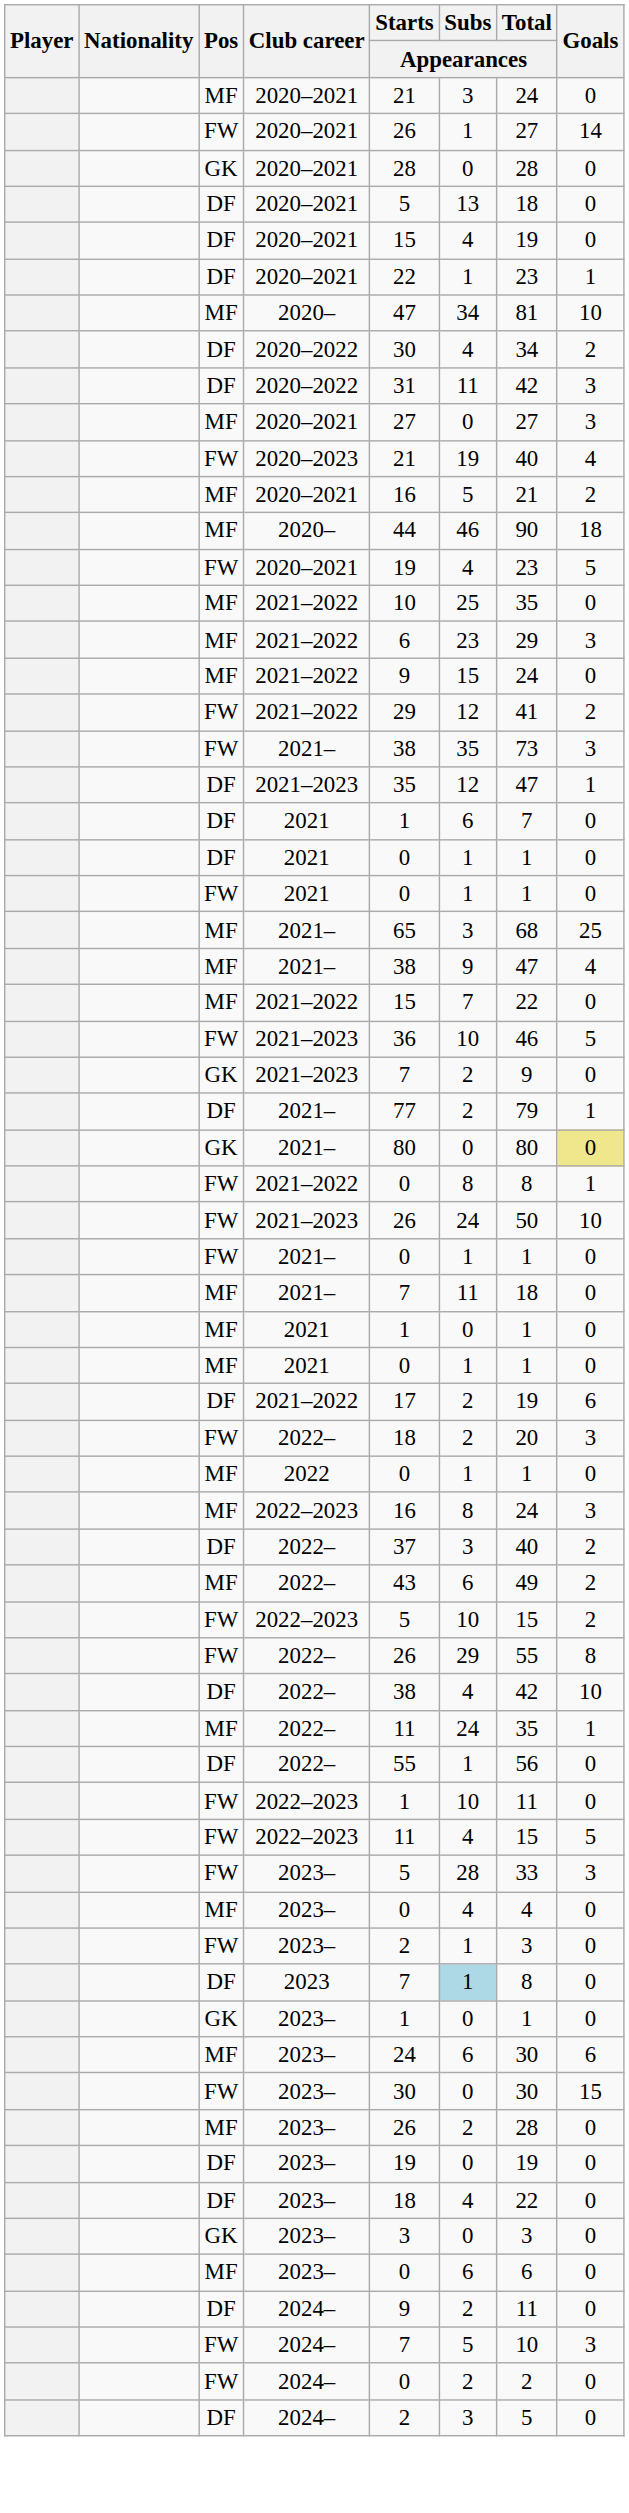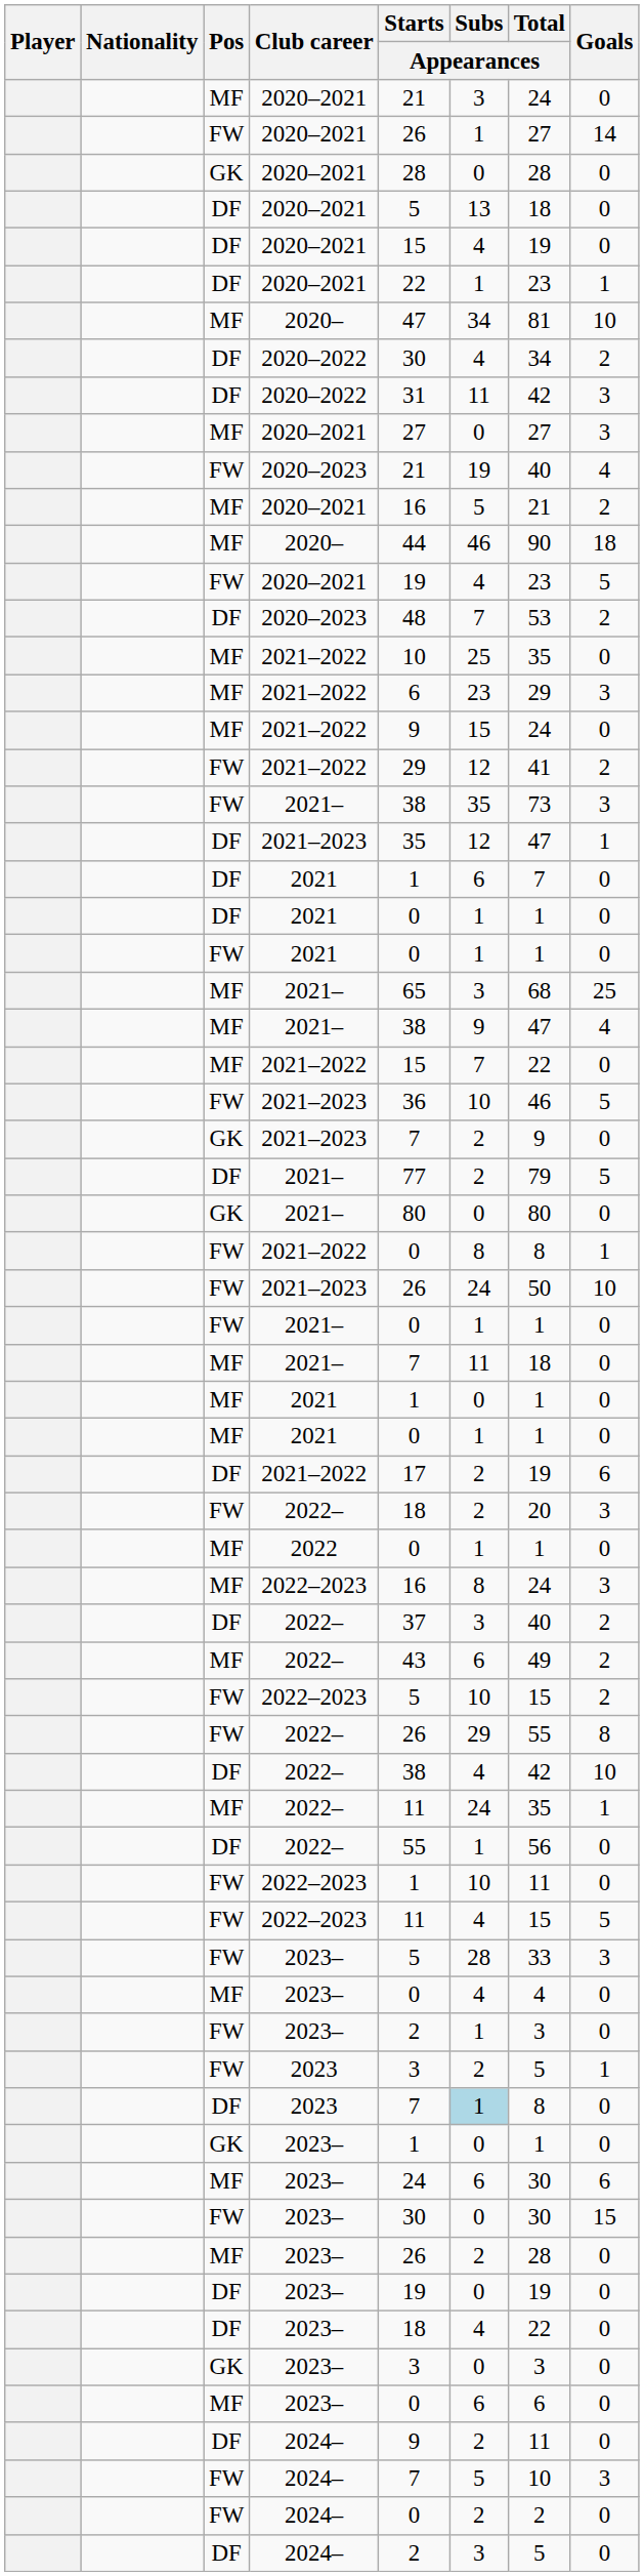 <table class="wikitable sortable plainrowheaders" style="text-align:center;">
 <tr>
 <th scope=col rowspan="2">Player</th>
 <th scope=col rowspan="2">Nationality</th>
 <th scope=col rowspan="2">Pos</th>
 <th scope=col rowspan="2">Club career</th>
 <th scope=col>Starts</th>
 <th scope=col>Subs</th>
 <th scope=col>Total</th>
 <th rowspan="2" scope=col>Goals</th>
 </tr>
 <tr class=unsortable>
 <th scope=col colspan="3">Appearances</th>
 </tr>
 <tr>
 <th scope=row></th>
 <td align="left"></td>
 <td>MF</td>
 <td>2020–2021</td>
 <td>21</td>
 <td>3</td>
 <td>24</td>
 <td>0</td>
 </tr>
 <tr>
 <th scope=row></th>
 <td align="left"></td>
 <td>FW</td>
 <td>2020–2021</td>
 <td>26</td>
 <td>1</td>
 <td>27</td>
 <td>14</td>
 </tr>
 <tr>
 <th scope=row></th>
 <td align="left"></td>
 <td>GK</td>
 <td>2020–2021</td>
 <td>28</td>
 <td>0</td>
 <td>28</td>
 <td>0</td>
 </tr>
 <tr>
 <th scope=row></th>
 <td align="left"></td>
 <td>DF</td>
 <td>2020–2021</td>
 <td>5</td>
 <td>13</td>
 <td>18</td>
 <td>0</td>
 </tr>
 <tr>
 <th scope=row></th>
 <td align="left"></td>
 <td>DF</td>
 <td>2020–2021</td>
 <td>15</td>
 <td>4</td>
 <td>19</td>
 <td>0</td>
 </tr>
 <tr>
 <th scope=row></th>
 <td align="left"></td>
 <td>DF</td>
 <td>2020–2021</td>
 <td>22</td>
 <td>1</td>
 <td>23</td>
 <td>1</td>
 </tr>
 <tr>
 <th scope=row><strong></strong></th>
 <td align="left"></td>
 <td>MF</td>
 <td>2020–</td>
 <td>47</td>
 <td>34</td>
 <td>81</td>
 <td>10</td>
 </tr>
 <tr>
 <th scope=row></th>
 <td align="left"></td>
 <td>DF</td>
 <td>2020–2022</td>
 <td>30</td>
 <td>4</td>
 <td>34</td>
 <td>2</td>
 </tr>
 <tr>
 <th scope=row></th>
 <td align="left"></td>
 <td>DF</td>
 <td>2020–2022</td>
 <td>31</td>
 <td>11</td>
 <td>42</td>
 <td>3</td>
 </tr>
 <tr>
 <th scope=row></th>
 <td align="left"></td>
 <td>MF</td>
 <td>2020–2021</td>
 <td>27</td>
 <td>0</td>
 <td>27</td>
 <td>3</td>
 </tr>
 <tr>
 <th scope=row></th>
 <td align="left"></td>
 <td>FW</td>
 <td>2020–2023</td>
 <td>21</td>
 <td>19</td>
 <td>40</td>
 <td>4</td>
 </tr>
 <tr>
 <th scope=row></th>
 <td align="left"></td>
 <td>MF</td>
 <td>2020–2021</td>
 <td>16</td>
 <td>5</td>
 <td>21</td>
 <td>2</td>
 </tr>
 <tr>
 <th scope=row><strong></strong></th>
 <td align="left"></td>
 <td>MF</td>
 <td>2020–</td>
 <td>44</td>
 <td>46</td>
 <td>90</td>
 <td>18</td>
 </tr>
 <tr>
 <th scope=row></th>
 <td align="left"></td>
 <td>FW</td>
 <td>2020–2021</td>
 <td>19</td>
 <td>4</td>
 <td>23</td>
 <td>5</td>
 </tr>
 <tr>
 <th scope=row></th>
 <td align="left"></td>
+<td>DF</td>
+<td>2020–2023</td>
+<td>48</td>
+<td>7</td>
+<td>53</td>
+<td>2</td>
+</tr>
+<tr>
+<th scope=row></th>
+<td align="left"></td>
 <td>MF</td>
 <td>2021–2022</td>
 <td>10</td>
 <td>25</td>
 <td>35</td>
 <td>0</td>
 </tr>
 <tr>
 <th scope=row></th>
 <td align="left"></td>
 <td>MF</td>
 <td>2021–2022</td>
 <td>6</td>
 <td>23</td>
 <td>29</td>
 <td>3</td>
 </tr>
 <tr>
 <th scope=row></th>
 <td align="left"></td>
 <td>MF</td>
 <td>2021–2022</td>
 <td>9</td>
 <td>15</td>
 <td>24</td>
 <td>0</td>
 </tr>
 <tr>
 <th scope=row></th>
 <td align="left"></td>
 <td>FW</td>
 <td>2021–2022</td>
 <td>29</td>
 <td>12</td>
 <td>41</td>
 <td>2</td>
 </tr>
 <tr>
 <th scope=row><strong></strong></th>
 <td align="left"></td>
 <td>FW</td>
 <td>2021–</td>
 <td>38</td>
 <td>35</td>
 <td>73</td>
 <td>3</td>
 </tr>
 <tr>
 <th scope=row></th>
 <td align="left"></td>
 <td>DF</td>
 <td>2021–2023</td>
 <td>35</td>
 <td>12</td>
 <td>47</td>
 <td>1</td>
 </tr>
 <tr>
 <th scope=row></th>
 <td align="left"></td>
 <td>DF</td>
 <td>2021</td>
 <td>1</td>
 <td>6</td>
 <td>7</td>
 <td>0</td>
 </tr>
 <tr>
 <th scope=row></th>
 <td align="left"></td>
 <td>DF</td>
 <td>2021</td>
 <td>0</td>
 <td>1</td>
 <td>1</td>
 <td>0</td>
 </tr>
 <tr>
 <th scope=row></th>
 <td align="left"></td>
 <td>FW</td>
 <td>2021</td>
 <td>0</td>
 <td>1</td>
 <td>1</td>
 <td>0</td>
 </tr>
 <tr>
 <th scope=row><strong></strong></th>
 <td align="left"></td>
 <td>MF</td>
 <td>2021–</td>
 <td>65</td>
 <td>3</td>
 <td>68</td>
 <td>25</td>
 </tr>
 <tr>
 <th scope=row><strong></strong></th>
 <td align="left"></td>
 <td>MF</td>
 <td>2021–</td>
 <td>38</td>
 <td>9</td>
 <td>47</td>
 <td>4</td>
 </tr>
 <tr>
 <th scope=row></th>
 <td align="left"></td>
 <td>MF</td>
 <td>2021–2022</td>
 <td>15</td>
 <td>7</td>
 <td>22</td>
 <td>0</td>
 </tr>
 <tr>
 <th scope=row></th>
 <td align="left"></td>
 <td>FW</td>
 <td>2021–2023</td>
 <td>36</td>
 <td>10</td>
 <td>46</td>
 <td>5</td>
 </tr>
 <tr>
 <th scope=row></th>
 <td align="left"></td>
 <td>GK</td>
 <td>2021–2023</td>
 <td>7</td>
 <td>2</td>
 <td>9</td>
 <td>0</td>
 </tr>
 <tr>
 <th scope=row><strong></strong></th>
 <td align="left"></td>
 <td>DF</td>
 <td>2021–</td>
 <td>77</td>
 <td>2</td>
 <td>79</td>
-<td>1</td>
+<td>5</td>
 </tr>
 <tr>
 <th scope=row><strong></strong></th>
 <td align="left"></td>
 <td>GK</td>
 <td>2021–</td>
 <td>80</td>
 <td>0</td>
 <td>80</td>
-<td style="background: khaki;">0</td>
+<td>0</td>
 </tr>
 <tr>
 <th scope=row></th>
 <td align="left"></td>
 <td>FW</td>
 <td>2021–2022</td>
 <td>0</td>
 <td>8</td>
 <td>8</td>
 <td>1</td>
 </tr>
 <tr>
 <th scope=row></th>
 <td align="left"></td>
 <td>FW</td>
 <td>2021–2023</td>
 <td>26</td>
 <td>24</td>
 <td>50</td>
 <td>10</td>
 </tr>
 <tr>
 <th scope=row><strong></strong></th>
 <td align="left"></td>
 <td>FW</td>
 <td>2021–</td>
 <td>0</td>
 <td>1</td>
 <td>1</td>
 <td>0</td>
 </tr>
 <tr>
 <th scope=row><strong></strong></th>
 <td align="left"></td>
 <td>MF</td>
 <td>2021–</td>
 <td>7</td>
 <td>11</td>
 <td>18</td>
 <td>0</td>
 </tr>
 <tr>
 <th scope=row></th>
 <td align="left"></td>
 <td>MF</td>
 <td>2021</td>
 <td>1</td>
 <td>0</td>
 <td>1</td>
 <td>0</td>
 </tr>
 <tr>
 <th scope=row></th>
 <td align="left"></td>
 <td>MF</td>
 <td>2021</td>
 <td>0</td>
 <td>1</td>
 <td>1</td>
 <td>0</td>
 </tr>
 <tr>
 <th scope=row></th>
 <td align="left"></td>
 <td>DF</td>
 <td>2021–2022</td>
 <td>17</td>
 <td>2</td>
 <td>19</td>
 <td>6</td>
 </tr>
 <tr>
 <th scope=row></th>
 <td align="left"></td>
 <td>FW</td>
 <td>2022–</td>
 <td>18</td>
 <td>2</td>
 <td>20</td>
 <td>3</td>
 </tr>
 <tr>
 <th scope=row></th>
 <td align="left"></td>
 <td>MF</td>
 <td>2022</td>
 <td>0</td>
 <td>1</td>
 <td>1</td>
 <td>0</td>
 </tr>
 <tr>
 <th scope=row></th>
 <td align="left"></td>
 <td>MF</td>
 <td>2022–2023</td>
 <td>16</td>
 <td>8</td>
 <td>24</td>
 <td>3</td>
 </tr>
 <tr>
 <th scope=row><strong></strong></th>
 <td align="left"></td>
 <td>DF</td>
 <td>2022–</td>
 <td>37</td>
 <td>3</td>
 <td>40</td>
 <td>2</td>
 </tr>
 <tr>
 <th scope=row><strong></strong></th>
 <td align="left"></td>
 <td>MF</td>
 <td>2022–</td>
 <td>43</td>
 <td>6</td>
 <td>49</td>
 <td>2</td>
 </tr>
 <tr>
 <th scope=row></th>
 <td align="left"></td>
 <td>FW</td>
 <td>2022–2023</td>
 <td>5</td>
 <td>10</td>
 <td>15</td>
 <td>2</td>
 </tr>
 <tr>
 <th scope=row><strong></strong></th>
 <td align="left"></td>
 <td>FW</td>
 <td>2022–</td>
 <td>26</td>
 <td>29</td>
 <td>55</td>
 <td>8</td>
 </tr>
 <tr>
 <th scope=row><strong></strong></th>
 <td align="left"></td>
 <td>DF</td>
 <td>2022–</td>
 <td>38</td>
 <td>4</td>
 <td>42</td>
 <td>10</td>
 </tr>
 <tr>
 <th scope=row><strong></strong></th>
 <td align="left"></td>
 <td>MF</td>
 <td>2022–</td>
 <td>11</td>
 <td>24</td>
 <td>35</td>
 <td>1</td>
 </tr>
 <tr>
 <th scope=row><strong></strong></th>
 <td align="left"></td>
 <td>DF</td>
 <td>2022–</td>
 <td>55</td>
 <td>1</td>
 <td>56</td>
 <td>0</td>
 </tr>
 <tr>
 <th scope=row></th>
 <td align="left"></td>
 <td>FW</td>
 <td>2022–2023</td>
 <td>1</td>
 <td>10</td>
 <td>11</td>
 <td>0</td>
 </tr>
 <tr>
 <th scope=row></th>
 <td align="left"></td>
 <td>FW</td>
 <td>2022–2023</td>
 <td>11</td>
 <td>4</td>
 <td>15</td>
 <td>5</td>
 </tr>
 <tr>
 <th scope=row><strong></strong></th>
 <td align="left"></td>
 <td>FW</td>
 <td>2023–</td>
 <td>5</td>
 <td>28</td>
 <td>33</td>
 <td>3</td>
 </tr>
 <tr>
 <th scope=row><strong></strong></th>
 <td align="left"></td>
 <td>MF</td>
 <td>2023–</td>
 <td>0</td>
 <td>4</td>
 <td>4</td>
 <td>0</td>
 </tr>
 <tr>
 <th scope=row><strong></strong></th>
 <td align="left"></td>
 <td>FW</td>
 <td>2023–</td>
 <td>2</td>
 <td>1</td>
 <td>3</td>
 <td>0</td>
 </tr>
 <tr>
 <th scope=row></th>
 <td align="left"></td>
+<td>FW</td>
+<td>2023</td>
+<td>3</td>
+<td>2</td>
+<td>5</td>
+<td>1</td>
+</tr>
+<tr>
+<th scope=row></th>
+<td align="left"></td>
 <td>DF</td>
 <td>2023</td>
 <td>7</td>
 <td style="background: lightblue;">1</td>
 <td>8</td>
 <td>0</td>
 </tr>
 <tr>
 <th scope=row><strong></strong></th>
 <td align="left"></td>
 <td>GK</td>
 <td>2023–</td>
 <td>1</td>
 <td>0</td>
 <td>1</td>
 <td>0</td>
 </tr>
 <tr>
 <th scope=row><strong></strong></th>
 <td align="left"></td>
 <td>MF</td>
 <td>2023–</td>
 <td>24</td>
 <td>6</td>
 <td>30</td>
 <td>6</td>
 </tr>
 <tr>
 <th scope=row><strong></strong></th>
 <td align="left"></td>
 <td>FW</td>
 <td>2023–</td>
 <td>30</td>
 <td>0</td>
 <td>30</td>
 <td>15</td>
 </tr>
 <tr>
 <th scope=row><strong></strong></th>
 <td align="left"></td>
 <td>MF</td>
 <td>2023–</td>
 <td>26</td>
 <td>2</td>
 <td>28</td>
 <td>0</td>
 </tr>
 <tr>
 <th scope=row><strong></strong></th>
 <td align="left"></td>
 <td>DF</td>
 <td>2023–</td>
 <td>19</td>
 <td>0</td>
 <td>19</td>
 <td>0</td>
 </tr>
 <tr>
 <th scope=row><strong></strong></th>
 <td align="left"></td>
 <td>DF</td>
 <td>2023–</td>
 <td>18</td>
 <td>4</td>
 <td>22</td>
 <td>0</td>
 </tr>
 <tr>
 <th scope=row><strong></strong></th>
 <td align="left"></td>
 <td>GK</td>
 <td>2023–</td>
 <td>3</td>
 <td>0</td>
 <td>3</td>
 <td>0</td>
 </tr>
 <tr>
 <th scope=row><strong></strong></th>
 <td align="left"></td>
 <td>MF</td>
 <td>2023–</td>
 <td>0</td>
 <td>6</td>
 <td>6</td>
 <td>0</td>
 </tr>
 <tr>
 <th scope=row><strong></strong></th>
 <td align="left"></td>
 <td>DF</td>
 <td>2024–</td>
 <td>9</td>
 <td>2</td>
 <td>11</td>
 <td>0</td>
 </tr>
 <tr>
 <th scope=row><strong></strong></th>
 <td align="left"></td>
 <td>FW</td>
 <td>2024–</td>
 <td>7</td>
 <td>5</td>
 <td>10</td>
 <td>3</td>
 </tr>
 <tr>
 <th scope=row><strong></strong></th>
 <td align="left"></td>
 <td>FW</td>
 <td>2024–</td>
 <td>0</td>
 <td>2</td>
 <td>2</td>
 <td>0</td>
 </tr>
 <tr>
 <th scope=row><strong></strong></th>
 <td align="left"></td>
 <td>DF</td>
 <td>2024–</td>
 <td>2</td>
 <td>3</td>
 <td>5</td>
 <td>0</td>
 </tr>
 </table>
